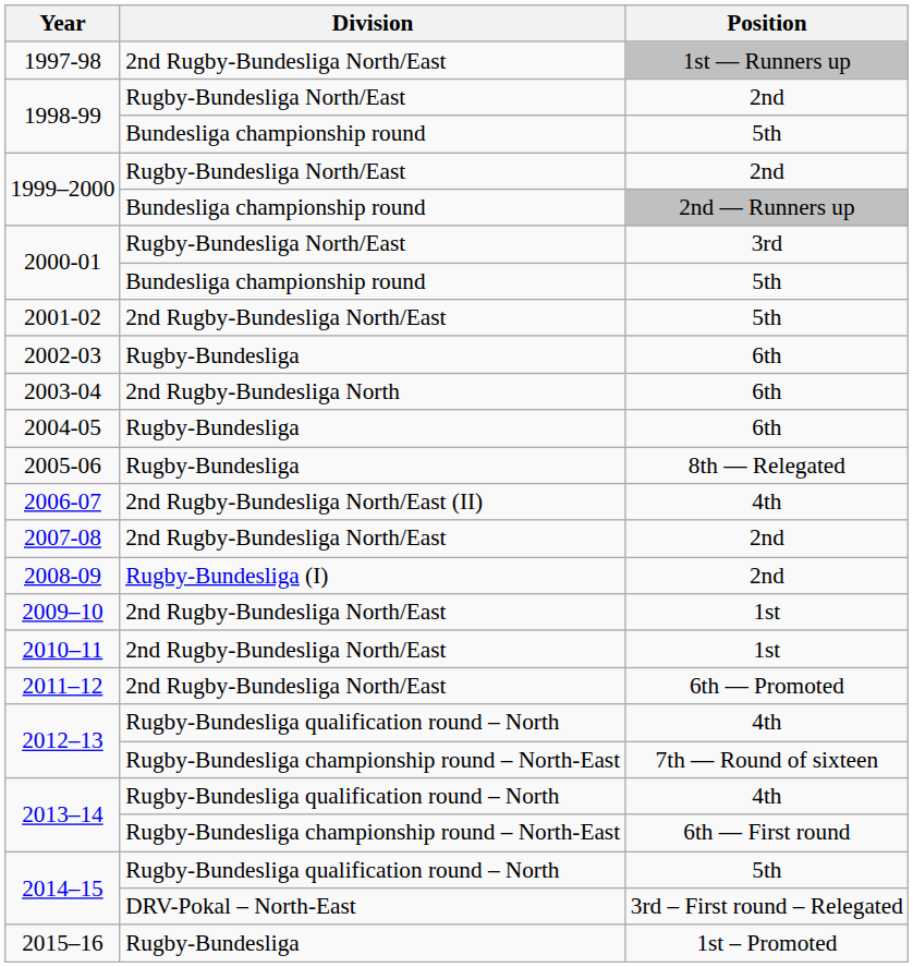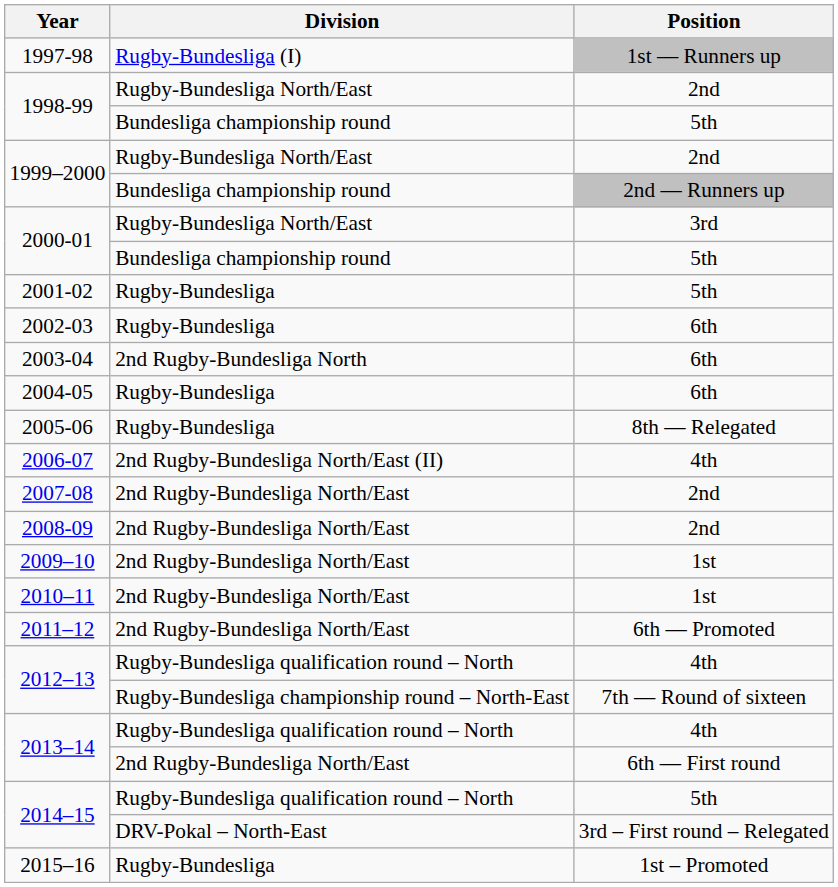 <table class="wikitable">
 <tr>
 <th>Year</th>
 <th>Division</th>
 <th>Position</th>
 </tr>
 <tr align="center">
 <td>1997-98</td>
-<td align="left">2nd Rugby-Bundesliga North/East</td>
+<td align="left"><a href='#'>Rugby-Bundesliga</a> (I)</td>
 <td bgcolor=silver>1st — Runners up</td>
 </tr>
 <tr align="center">
 <td rowspan=2>1998-99</td>
 <td align="left">Rugby-Bundesliga North/East</td>
 <td>2nd</td>
 </tr>
 <tr align="center">
 <td align="left">Bundesliga championship round</td>
 <td>5th</td>
 </tr>
 <tr align="center">
 <td rowspan=2>1999–2000</td>
 <td align="left">Rugby-Bundesliga North/East</td>
 <td>2nd</td>
 </tr>
 <tr align="center">
 <td align="left">Bundesliga championship round</td>
 <td bgcolor=silver>2nd — Runners up</td>
 </tr>
 <tr align="center">
 <td rowspan=2>2000-01</td>
 <td align="left">Rugby-Bundesliga North/East</td>
 <td>3rd</td>
 </tr>
 <tr align="center">
 <td align="left">Bundesliga championship round</td>
 <td>5th</td>
 </tr>
 <tr align="center">
 <td>2001-02</td>
-<td align="left">2nd Rugby-Bundesliga North/East</td>
+<td align="left">Rugby-Bundesliga</td>
 <td>5th</td>
 </tr>
 <tr align="center">
 <td>2002-03</td>
 <td align="left">Rugby-Bundesliga</td>
 <td>6th</td>
 </tr>
 <tr align="center">
 <td>2003-04</td>
 <td align="left">2nd Rugby-Bundesliga North</td>
 <td>6th</td>
 </tr>
 <tr align="center">
 <td>2004-05</td>
 <td align="left">Rugby-Bundesliga</td>
 <td>6th</td>
 </tr>
 <tr align="center">
 <td>2005-06</td>
 <td align="left">Rugby-Bundesliga</td>
 <td>8th — Relegated</td>
 </tr>
 <tr align="center">
 <td><a href='#'>2006-07</a></td>
 <td align="left">2nd Rugby-Bundesliga North/East (II)</td>
 <td>4th</td>
 </tr>
 <tr align="center">
 <td><a href='#'>2007-08</a></td>
 <td align="left">2nd Rugby-Bundesliga North/East</td>
 <td>2nd</td>
 </tr>
 <tr align="center">
 <td><a href='#'>2008-09</a></td>
-<td align="left"><a href='#'>Rugby-Bundesliga</a> (I)</td>
+<td align="left">2nd Rugby-Bundesliga North/East</td>
 <td>2nd</td>
 </tr>
 <tr align="center">
 <td><a href='#'>2009–10</a></td>
 <td align="left">2nd Rugby-Bundesliga North/East</td>
 <td>1st</td>
 </tr>
 <tr align="center">
 <td><a href='#'>2010–11</a></td>
 <td align="left">2nd Rugby-Bundesliga North/East</td>
 <td>1st</td>
 </tr>
 <tr align="center">
 <td><a href='#'>2011–12</a></td>
 <td align="left">2nd Rugby-Bundesliga North/East</td>
 <td>6th — Promoted</td>
 </tr>
 <tr align="center">
 <td rowspan=2><a href='#'>2012–13</a></td>
 <td align="left">Rugby-Bundesliga qualification round – North</td>
 <td>4th</td>
 </tr>
 <tr align="center">
 <td align="left">Rugby-Bundesliga championship round – North-East</td>
 <td>7th — Round of sixteen</td>
 </tr>
 <tr align="center">
 <td rowspan=2><a href='#'>2013–14</a></td>
 <td align="left">Rugby-Bundesliga qualification round – North</td>
 <td>4th</td>
 </tr>
 <tr align="center">
-<td align="left">Rugby-Bundesliga championship round – North-East</td>
+<td align="left">2nd Rugby-Bundesliga North/East</td>
 <td>6th — First round</td>
 </tr>
 <tr align="center">
 <td rowspan=2><a href='#'>2014–15</a></td>
 <td align="left">Rugby-Bundesliga qualification round – North</td>
 <td>5th</td>
 </tr>
 <tr align="center">
 <td align="left">DRV-Pokal – North-East</td>
 <td>3rd – First round – Relegated</td>
 </tr>
 <tr align="center">
 <td>2015–16</td>
 <td align="left">Rugby-Bundesliga</td>
 <td>1st – Promoted</td>
 </tr>
 </table>
